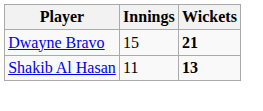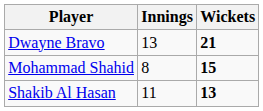 <table class="wikitable">
 <tr>
 <th>Player</th>
 <th>Innings</th>
 <th>Wickets</th>
 </tr>
 <tr>
 <td><a href='#'>Dwayne Bravo</a></td>
-<td>15</td>
+<td>13</td>
 <td><strong>21</strong></td>
+</tr>
+<tr>
+<td><a href='#'>Mohammad Shahid</a></td>
+<td>8</td>
+<td><strong>15</strong></td>
 </tr>
 <tr>
 <td><a href='#'>Shakib Al Hasan</a></td>
 <td>11</td>
 <td><strong>13</strong></td>
 </tr>
 </table>
